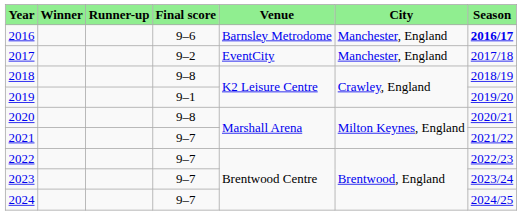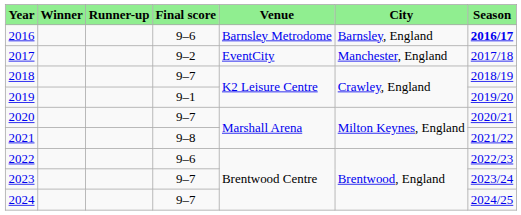 <table class="wikitable" style="margin: auto">
 <tr>
 <th style="text-align: center; background-color: #90EE90">Year</th>
 <th style="text-align: center; background-color: #90EE90">Winner</th>
 <th style="text-align: center; background-color: #90EE90">Runner-up</th>
 <th style="text-align: center; background-color: #90EE90">Final score</th>
 <th style="text-align: center; background-color: #90EE90">Venue</th>
 <th style="text-align: center; background-color: #90EE90">City</th>
 <th style="text-align: center; background-color: #90EE90">Season</th>
 </tr>
 <tr>
 <td><a href='#'>2016</a></td>
 <td></td>
 <td></td>
 <td style="text-align: center">9–6</td>
 <td><a href='#'>Barnsley Metrodome</a></td>
-<td><a href='#'>Manchester</a>, England</td>
+<td><a href='#'>Barnsley</a>, England</td>
 <td><strong><a href='#'>2016/17</a></strong></td>
 </tr>
 <tr>
 <td><a href='#'>2017</a></td>
 <td></td>
 <td></td>
 <td style="text-align: center">9–2</td>
 <td><a href='#'>EventCity</a></td>
 <td><a href='#'>Manchester</a>, England</td>
 <td><a href='#'>2017/18</a></td>
 </tr>
 <tr>
 <td><a href='#'>2018</a></td>
 <td></td>
 <td></td>
-<td style="text-align: center">9–8</td>
+<td style="text-align: center">9–7</td>
 <td rowspan=2><a href='#'>K2 Leisure Centre</a></td>
 <td rowspan=2><a href='#'>Crawley</a>, England</td>
 <td><a href='#'>2018/19</a></td>
 </tr>
 <tr>
 <td><a href='#'>2019</a></td>
 <td></td>
 <td></td>
 <td style="text-align: center">9–1</td>
 <td><a href='#'>2019/20</a></td>
 </tr>
 <tr>
 <td><a href='#'>2020</a></td>
 <td></td>
 <td></td>
-<td style="text-align: center">9–8</td>
+<td style="text-align: center">9–7</td>
 <td rowspan=2><a href='#'>Marshall Arena</a></td>
 <td rowspan=2><a href='#'>Milton Keynes</a>, England</td>
 <td><a href='#'>2020/21</a></td>
 </tr>
 <tr>
 <td><a href='#'>2021</a></td>
 <td></td>
 <td></td>
-<td style="text-align: center">9–7</td>
+<td style="text-align: center">9–8</td>
 <td><a href='#'>2021/22</a></td>
 </tr>
 <tr>
 <td><a href='#'>2022</a></td>
 <td></td>
 <td></td>
-<td style="text-align: center">9–7</td>
+<td style="text-align: center">9–6</td>
 <td rowspan=3>Brentwood Centre</td>
 <td rowspan=3><a href='#'>Brentwood</a>, England</td>
 <td><a href='#'>2022/23</a></td>
 </tr>
 <tr>
 <td><a href='#'>2023</a></td>
 <td></td>
 <td></td>
 <td style="text-align: center">9–7</td>
 <td><a href='#'>2023/24</a></td>
 </tr>
 <tr>
 <td><a href='#'>2024</a></td>
 <td></td>
 <td></td>
 <td style="text-align: center">9–7</td>
 <td><a href='#'>2024/25</a></td>
 </tr>
 </table>
